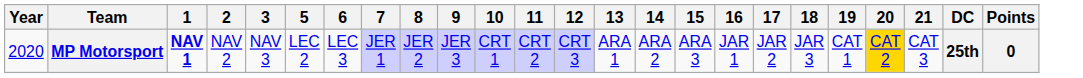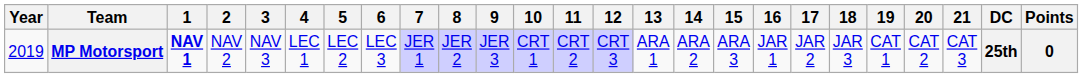 <table class="wikitable" style="text-align:center; font-size:85%">
 <tr>
 <th>Year</th>
 <th>Team</th>
 <th>1</th>
 <th>2</th>
 <th>3</th>
+<th>4</th>
 <th>5</th>
 <th>6</th>
 <th>7</th>
 <th>8</th>
 <th>9</th>
 <th>10</th>
 <th>11</th>
 <th>12</th>
 <th>13</th>
 <th>14</th>
 <th>15</th>
 <th>16</th>
 <th>17</th>
 <th>18</th>
 <th>19</th>
 <th>20</th>
 <th>21</th>
 <th>DC</th>
 <th>Points</th>
 </tr>
 <tr>
-<td><a href='#'>2020</a></td>
+<td><a href='#'>2019</a></td>
 <th nowrap><a href='#'>MP Motorsport</a></th>
 <td><strong><a href='#'>NAV<br>1</a></strong></td>
 <td><a href='#'>NAV<br>2</a></td>
 <td><a href='#'>NAV<br>3</a></td>
+<td><a href='#'>LEC<br>1</a></td>
 <td><a href='#'>LEC<br>2</a></td>
 <td><a href='#'>LEC<br>3</a></td>
 <td style="background:#CFCFFF;"><a href='#'>JER<br>1</a><br></td>
 <td style="background:#CFCFFF;"><a href='#'>JER<br>2</a><br></td>
 <td style="background:#CFCFFF;"><a href='#'>JER<br>3</a><br></td>
 <td style="background:#CFCFFF;"><a href='#'>CRT<br>1</a><br></td>
 <td style="background:#CFCFFF;"><a href='#'>CRT<br>2</a><br></td>
 <td style="background:#CFCFFF;"><a href='#'>CRT<br>3</a><br></td>
 <td><a href='#'>ARA<br>1</a></td>
 <td><a href='#'>ARA<br>2</a></td>
 <td><a href='#'>ARA<br>3</a></td>
 <td><a href='#'>JAR<br>1</a></td>
 <td><a href='#'>JAR<br>2</a></td>
 <td><a href='#'>JAR<br>3</a></td>
 <td><a href='#'>CAT<br>1</a></td>
-<td style="background: gold;"><a href='#'>CAT<br>2</a></td>
+<td><a href='#'>CAT<br>2</a></td>
 <td><a href='#'>CAT<br>3</a></td>
 <th>25th</th>
 <th>0</th>
 </tr>
 </table>
